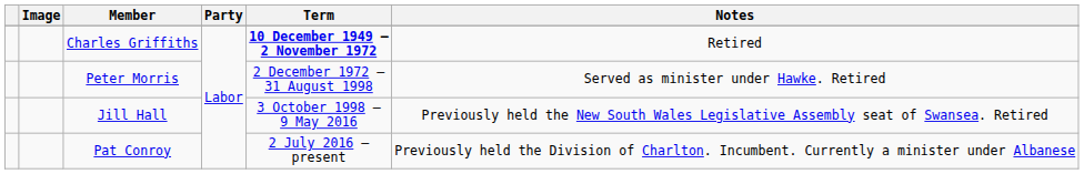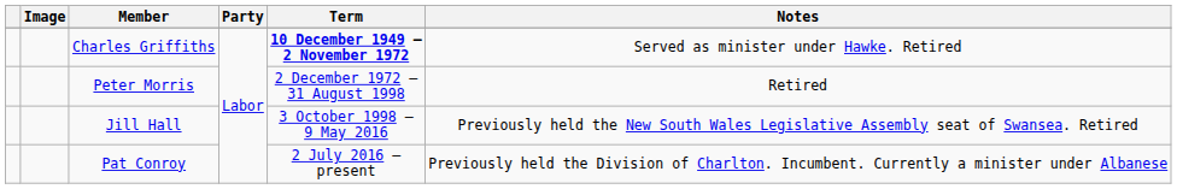 <table class=wikitable style="text-align:center">
 <tr>
 <th></th>
 <th>Image</th>
 <th>Member</th>
 <th>Party</th>
 <th>Term</th>
 <th>Notes</th>
 </tr>
 <tr>
 </tr>
 <tr>
 <td> </td>
 <td></td>
 <td><a href='#'>Charles Griffiths</a><br></td>
 <td rowspan="4"><a href='#'>Labor</a></td>
 <td nowrap><strong><a href='#'>10 December 1949</a> –<br><a href='#'>2 November 1972</a></strong></td>
-<td>Retired</td>
+<td>Served as minister under <a href='#'>Hawke</a>. Retired</td>
 </tr>
 <tr>
 <td> </td>
 <td></td>
 <td><a href='#'>Peter Morris</a><br></td>
 <td nowrap><a href='#'>2 December 1972</a> –<br><a href='#'>31 August 1998</a></td>
-<td>Served as minister under <a href='#'>Hawke</a>. Retired</td>
+<td>Retired</td>
 </tr>
 <tr>
 <td> </td>
 <td></td>
 <td><a href='#'>Jill Hall</a><br></td>
 <td nowrap><a href='#'>3 October 1998</a> –<br><a href='#'>9 May 2016</a></td>
 <td>Previously held the <a href='#'>New South Wales Legislative Assembly</a> seat of <a href='#'>Swansea</a>. Retired</td>
 </tr>
 <tr>
 <td> </td>
 <td></td>
 <td><a href='#'>Pat Conroy</a><br></td>
 <td nowrap><a href='#'>2 July 2016</a> –<br>present</td>
 <td>Previously held the Division of <a href='#'>Charlton</a>. Incumbent. Currently a minister under <a href='#'>Albanese</a></td>
 </tr>
 </table>
